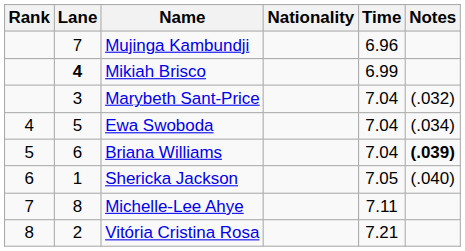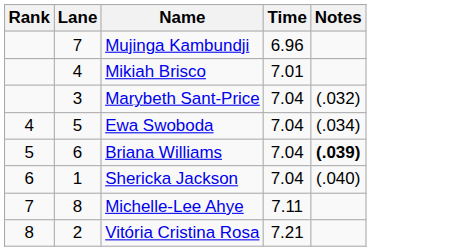 <table class="wikitable sortable" style="text-align:center">
 <tr>
 <th>Rank</th>
 <th>Lane</th>
 <th>Name</th>
-<th>Nationality</th>
 <th>Time</th>
 <th>Notes</th>
 </tr>
 <tr>
 <td></td>
 <td>7</td>
 <td align="left"><a href='#'>Mujinga Kambundji</a></td>
-<td align=left></td>
 <td>6.96</td>
 <td></td>
 </tr>
 <tr>
 <td></td>
-<td><strong>4</strong></td>
+<td>4</td>
 <td align="left"><a href='#'>Mikiah Brisco</a></td>
-<td align=left></td>
-<td>6.99</td>
+<td>7.01</td>
 <td></td>
 </tr>
 <tr>
 <td></td>
 <td>3</td>
 <td align="left"><a href='#'>Marybeth Sant-Price</a></td>
-<td align=left></td>
 <td>7.04</td>
 <td>(.032) </td>
 </tr>
 <tr>
 <td>4</td>
 <td>5</td>
 <td align="left"><a href='#'>Ewa Swoboda</a></td>
-<td align=left></td>
 <td>7.04</td>
 <td>(.034)</td>
 </tr>
 <tr>
 <td>5</td>
 <td>6</td>
 <td align="left"><a href='#'>Briana Williams</a></td>
-<td align=left></td>
 <td>7.04</td>
 <td><strong>(.039) </strong></td>
 </tr>
 <tr>
 <td>6</td>
 <td>1</td>
 <td align="left"><a href='#'>Shericka Jackson</a></td>
-<td align=left></td>
-<td>7.05</td>
+<td>7.04</td>
 <td>(.040) </td>
 </tr>
 <tr>
 <td>7</td>
 <td>8</td>
 <td align="left"><a href='#'>Michelle-Lee Ahye</a></td>
-<td align=left></td>
 <td>7.11</td>
 <td></td>
 </tr>
 <tr>
 <td>8</td>
 <td>2</td>
 <td align="left"><a href='#'>Vitória Cristina Rosa</a></td>
-<td align=left></td>
 <td>7.21</td>
 <td></td>
 </tr>
 </table>
